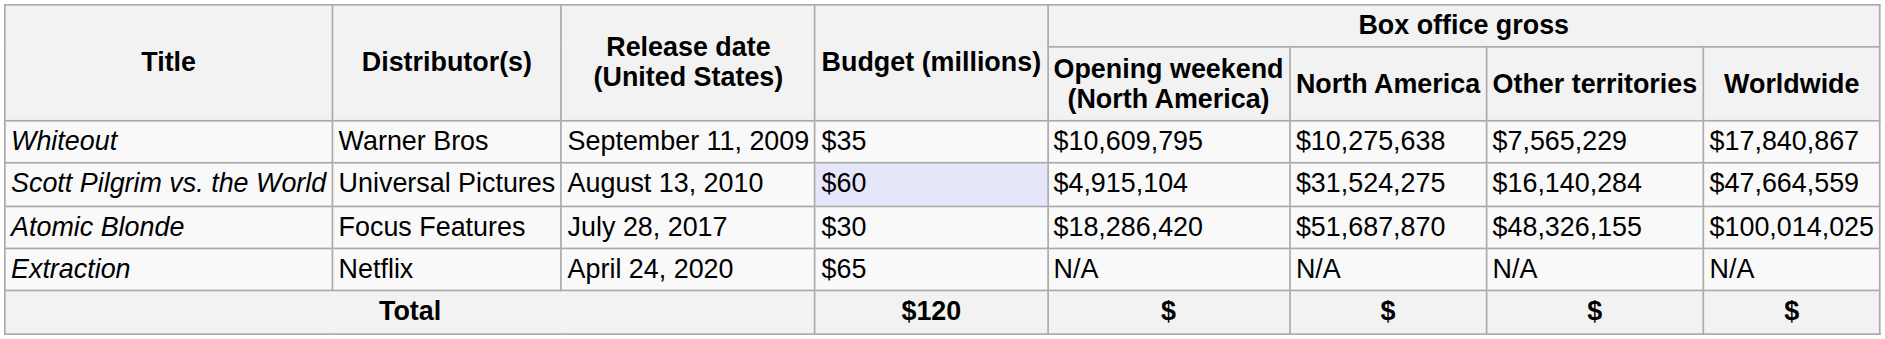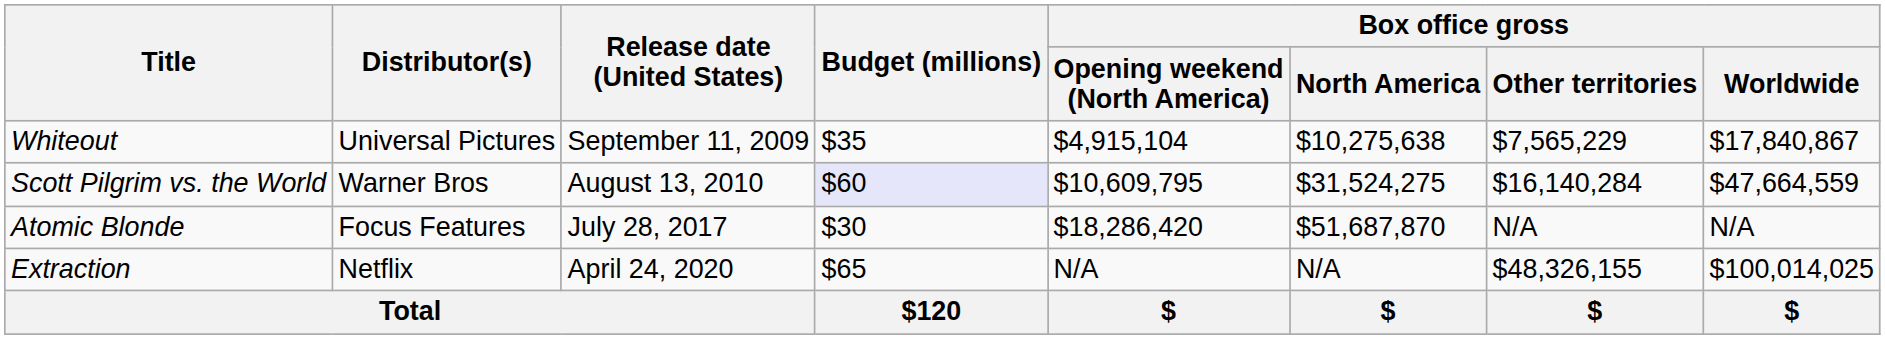 <table class="wikitable sortable">
 <tr>
 <th rowspan="2">Title</th>
 <th rowspan="2">Distributor(s)</th>
 <th rowspan="2">Release date<br>(United States)</th>
 <th rowspan="2">Budget (millions)</th>
 <th colspan="4">Box office gross</th>
 </tr>
 <tr>
 <th>Opening weekend<br>(North America)</th>
 <th>North America</th>
 <th>Other territories</th>
 <th>Worldwide</th>
 </tr>
 <tr>
 <td><em>Whiteout</em></td>
-<td>Warner Bros</td>
+<td>Universal Pictures</td>
 <td>September 11, 2009</td>
 <td>$35</td>
-<td>$10,609,795</td>
+<td>$4,915,104</td>
 <td>$10,275,638</td>
 <td>$7,565,229</td>
 <td>$17,840,867</td>
 </tr>
 <tr>
 <td><em>Scott Pilgrim vs. the World</em></td>
-<td>Universal Pictures</td>
+<td>Warner Bros</td>
 <td>August 13, 2010</td>
 <td style="background: lavender;">$60</td>
-<td>$4,915,104</td>
+<td>$10,609,795</td>
 <td>$31,524,275</td>
 <td>$16,140,284</td>
 <td>$47,664,559</td>
 </tr>
 <tr>
 <td><em>Atomic Blonde</em></td>
 <td>Focus Features</td>
 <td>July 28, 2017</td>
 <td>$30</td>
 <td>$18,286,420</td>
 <td>$51,687,870</td>
-<td>$48,326,155</td>
-<td>$100,014,025</td>
+<td>N/A</td>
+<td>N/A</td>
 </tr>
 <tr>
 <td><em>Extraction</em></td>
 <td>Netflix</td>
 <td>April 24, 2020</td>
 <td>$65</td>
 <td>N/A</td>
 <td>N/A</td>
-<td>N/A</td>
-<td>N/A</td>
+<td>$48,326,155</td>
+<td>$100,014,025</td>
 </tr>
 <tr>
 <th class="unsortable" colspan="3">Total</th>
 <th>$120</th>
 <th>$</th>
 <th>$</th>
 <th>$</th>
 <th>$</th>
 </tr>
 </table>
